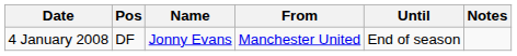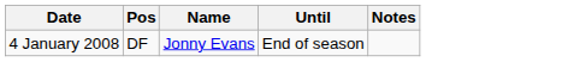 <table class="wikitable">
 <tr>
 <th>Date</th>
 <th>Pos</th>
 <th>Name</th>
-<th>From</th>
 <th>Until</th>
 <th>Notes</th>
 </tr>
 <tr>
 <td>4 January 2008</td>
 <td>DF</td>
 <td><a href='#'>Jonny Evans</a></td>
-<td><a href='#'>Manchester United</a></td>
 <td>End of season</td>
 <td></td>
 </tr>
 </table>
